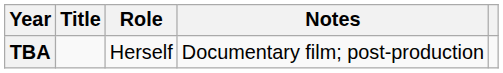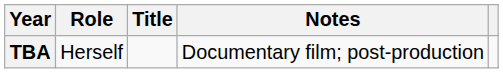 <table class="wikitable plainrowheaders">
 <tr>
 <th scope="col">Year</th>
+<th scope="col">Role</th>
 <th scope="col">Title</th>
-<th scope="col">Role</th>
 <th scope="col">Notes</th>
 <th scope="col" class="unsortable"></th>
 </tr>
 <tr>
 <th scope="row">TBA</th>
+<td>Herself</td>
 <td></td>
-<td>Herself</td>
 <td>Documentary film; post-production</td>
 <td style="text-align:center"></td>
 </tr>
 </table>
